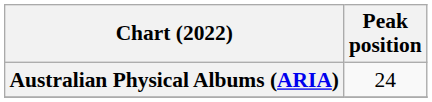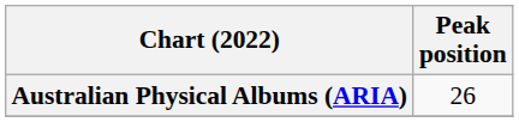 <table class="wikitable sortable plainrowheaders" style="text-align:center">
 <tr>
 <th scope="col">Chart (2022)</th>
 <th scope="col">Peak<br>position</th>
 </tr>
 <tr>
 <th scope="row">Australian Physical Albums (<a href='#'>ARIA</a>)</th>
-<td>24</td>
+<td>26</td>
 </tr>
 <tr>
 </tr>
 <tr>
 </tr>
 <tr>
 </tr>
 <tr>
 </tr>
 <tr>
 </tr>
 <tr>
 </tr>
 <tr>
 </tr>
 </table>
